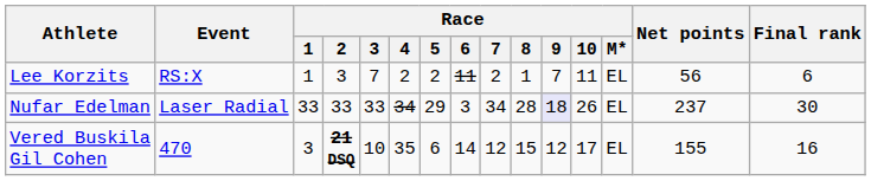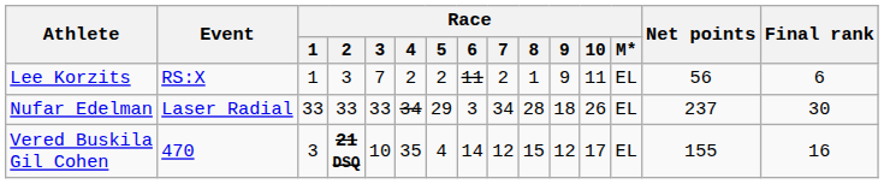 <table class="wikitable" style="font-size:90%">
 <tr>
 <th rowspan=2>Athlete</th>
 <th rowspan=2>Event</th>
 <th colspan=11>Race</th>
 <th rowspan=2>Net points</th>
 <th rowspan=2>Final rank</th>
 </tr>
 <tr style="font-size:95%">
 <th>1</th>
 <th>2</th>
 <th>3</th>
 <th>4</th>
 <th>5</th>
 <th>6</th>
 <th>7</th>
 <th>8</th>
 <th>9</th>
 <th>10</th>
 <th>M*</th>
 </tr>
 <tr align=center>
 <td align=left><a href='#'>Lee Korzits</a></td>
 <td align=left><a href='#'>RS:X</a></td>
 <td>1</td>
 <td>3</td>
 <td>7</td>
 <td>2</td>
 <td>2</td>
 <td><s>11</s></td>
 <td>2</td>
 <td>1</td>
-<td>7</td>
+<td>9</td>
 <td>11</td>
 <td>EL</td>
 <td>56</td>
 <td>6</td>
 </tr>
 <tr align=center>
 <td align=left><a href='#'>Nufar Edelman</a></td>
 <td align=left><a href='#'>Laser Radial</a></td>
 <td>33</td>
 <td>33</td>
 <td>33</td>
 <td><s>34</s></td>
 <td>29</td>
 <td>3</td>
 <td>34</td>
 <td>28</td>
-<td style="background: lavender;">18</td>
+<td>18</td>
 <td>26</td>
 <td>EL</td>
 <td>237</td>
 <td>30</td>
 </tr>
 <tr align=center>
 <td align=left><a href='#'>Vered Buskila</a><br><a href='#'>Gil Cohen</a></td>
 <td align=left><a href='#'>470</a></td>
 <td>3</td>
 <td><strong><s>21<br><small>DSQ</small></s></strong></td>
 <td>10</td>
 <td>35</td>
-<td>6</td>
+<td>4</td>
 <td>14</td>
 <td>12</td>
 <td>15</td>
 <td>12</td>
 <td>17</td>
 <td>EL</td>
 <td>155</td>
 <td>16</td>
 </tr>
 </table>
